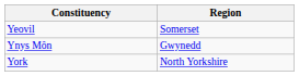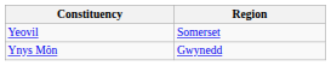 <table class="wikitable">
 <tr>
 <th width="225px">Constituency</th>
 <th width="200px">Region</th>
 </tr>
 <tr>
 <td><a href='#'>Yeovil</a></td>
 <td><a href='#'>Somerset</a></td>
 </tr>
 <tr>
 <td><a href='#'>Ynys Môn</a></td>
 <td><a href='#'>Gwynedd</a></td>
 </tr>
-<tr>
-<td><a href='#'>York</a></td>
-<td><a href='#'>North Yorkshire</a></td>
-</tr>
 </table>
